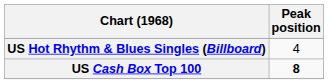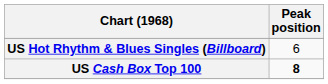 <table class="wikitable sortable plainrowheaders" style="text-align:center">
 <tr>
 <th scope="col">Chart (1968)</th>
 <th scope="col">Peak<br> position</th>
 </tr>
 <tr>
 </tr>
 <tr>
 </tr>
 <tr>
 <th scope="row">US <a href='#'>Hot Rhythm & Blues Singles</a> (<em><a href='#'>Billboard</a></em>)</th>
-<td align="center">4</td>
+<td align="center">6</td>
 </tr>
 <tr>
 <th scope="row">US <a href='#'><em>Cash Box</em> Top 100</a></th>
 <td align=“center”><strong>8</strong></td>
 </tr>
 <tr>
 </tr>
 </table>
